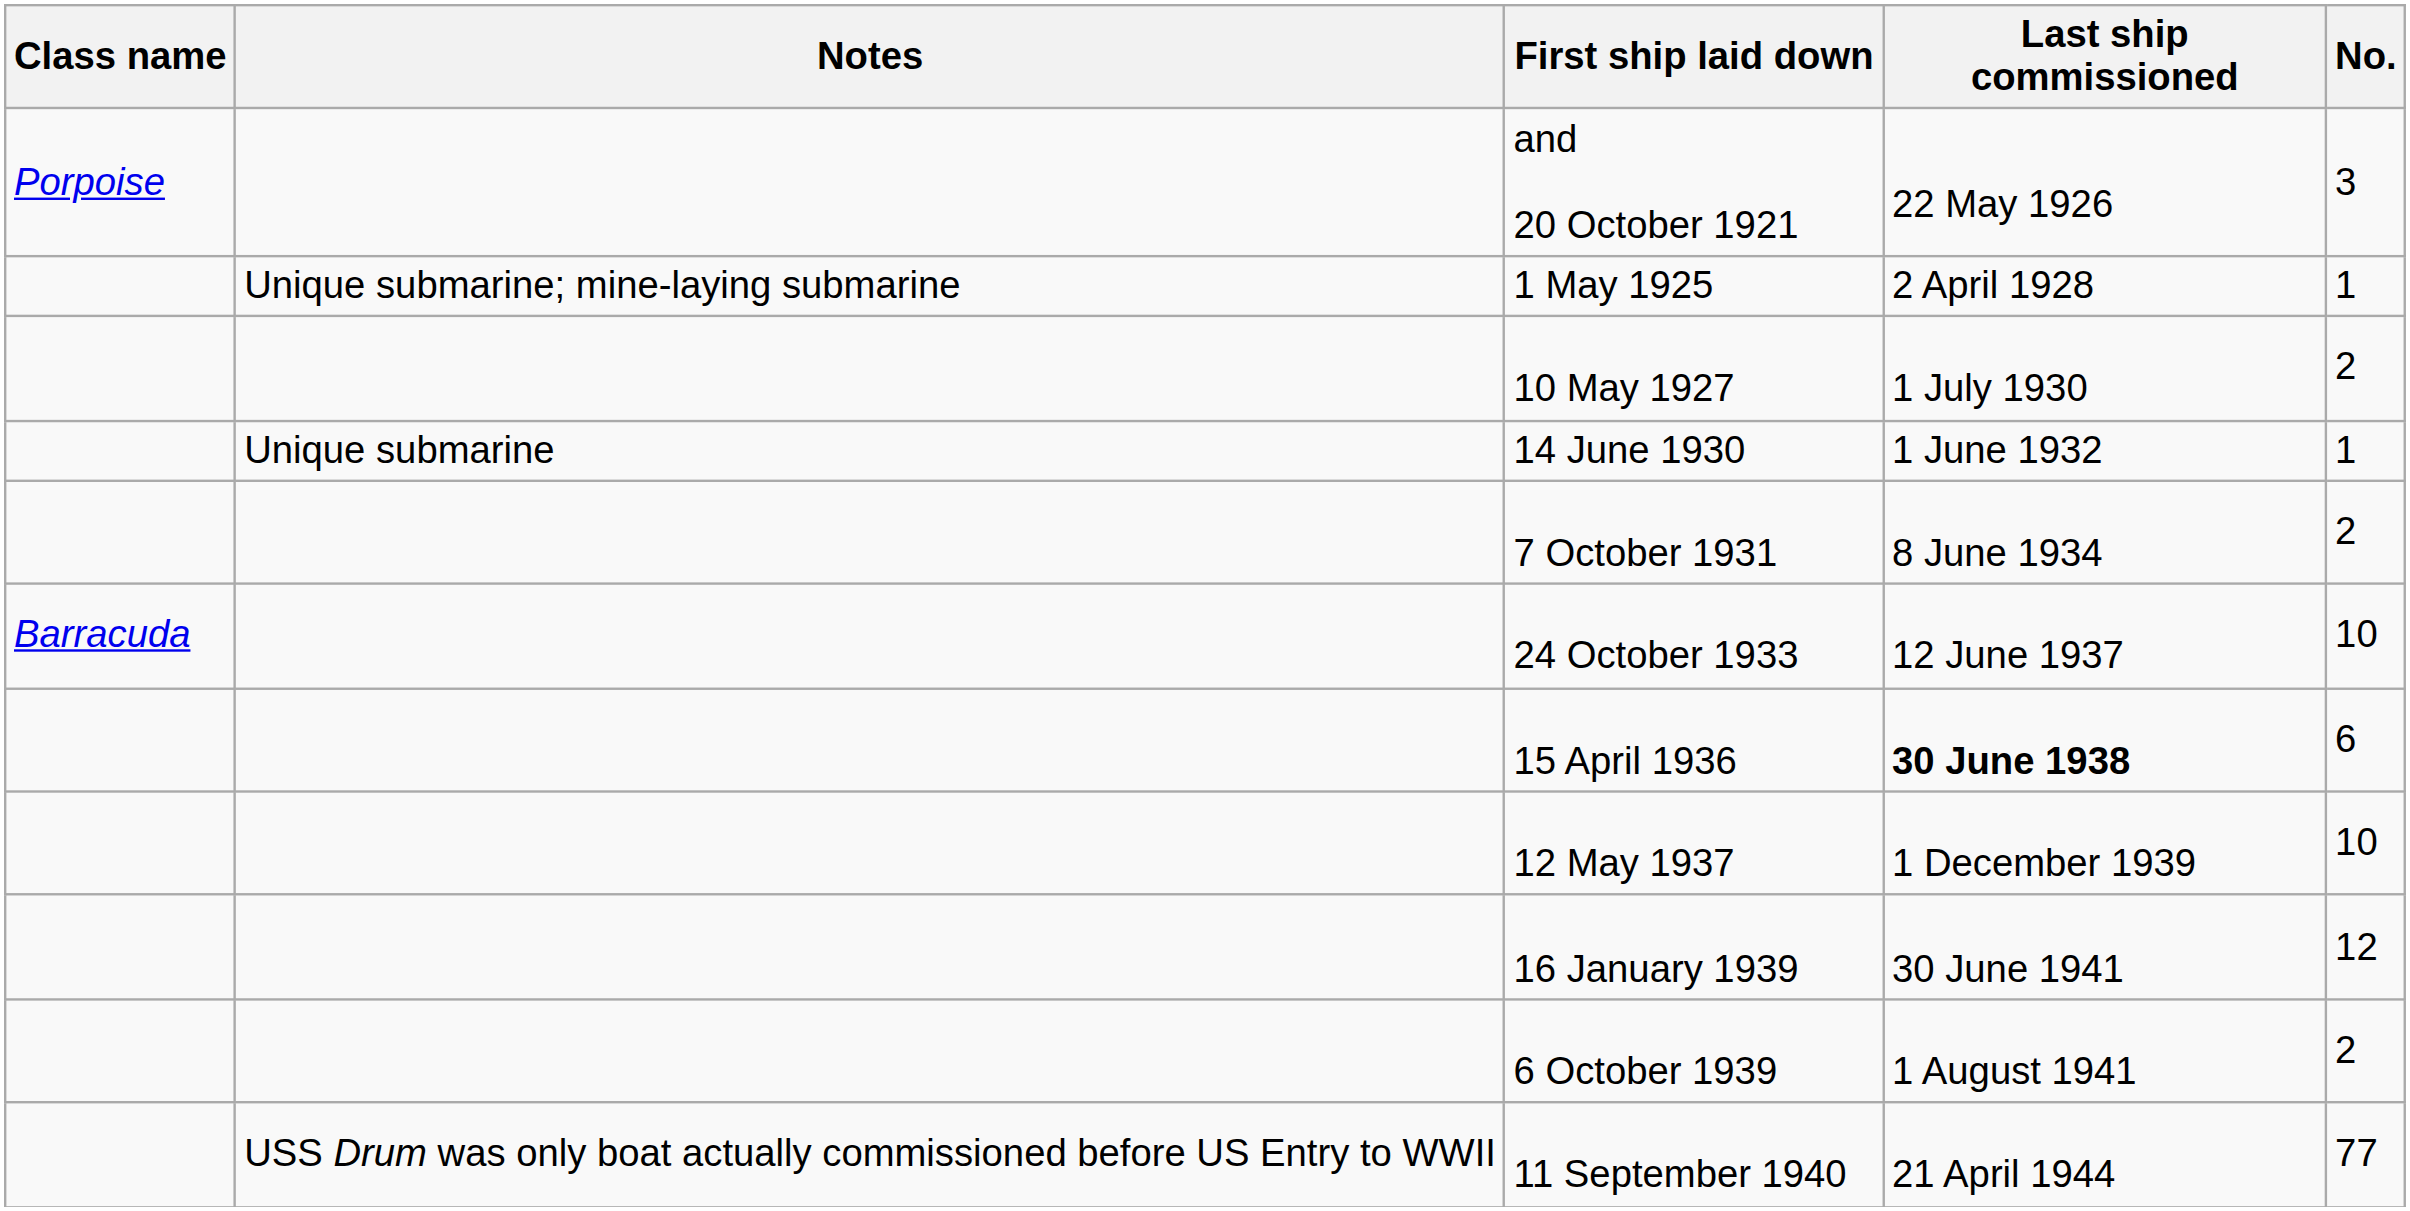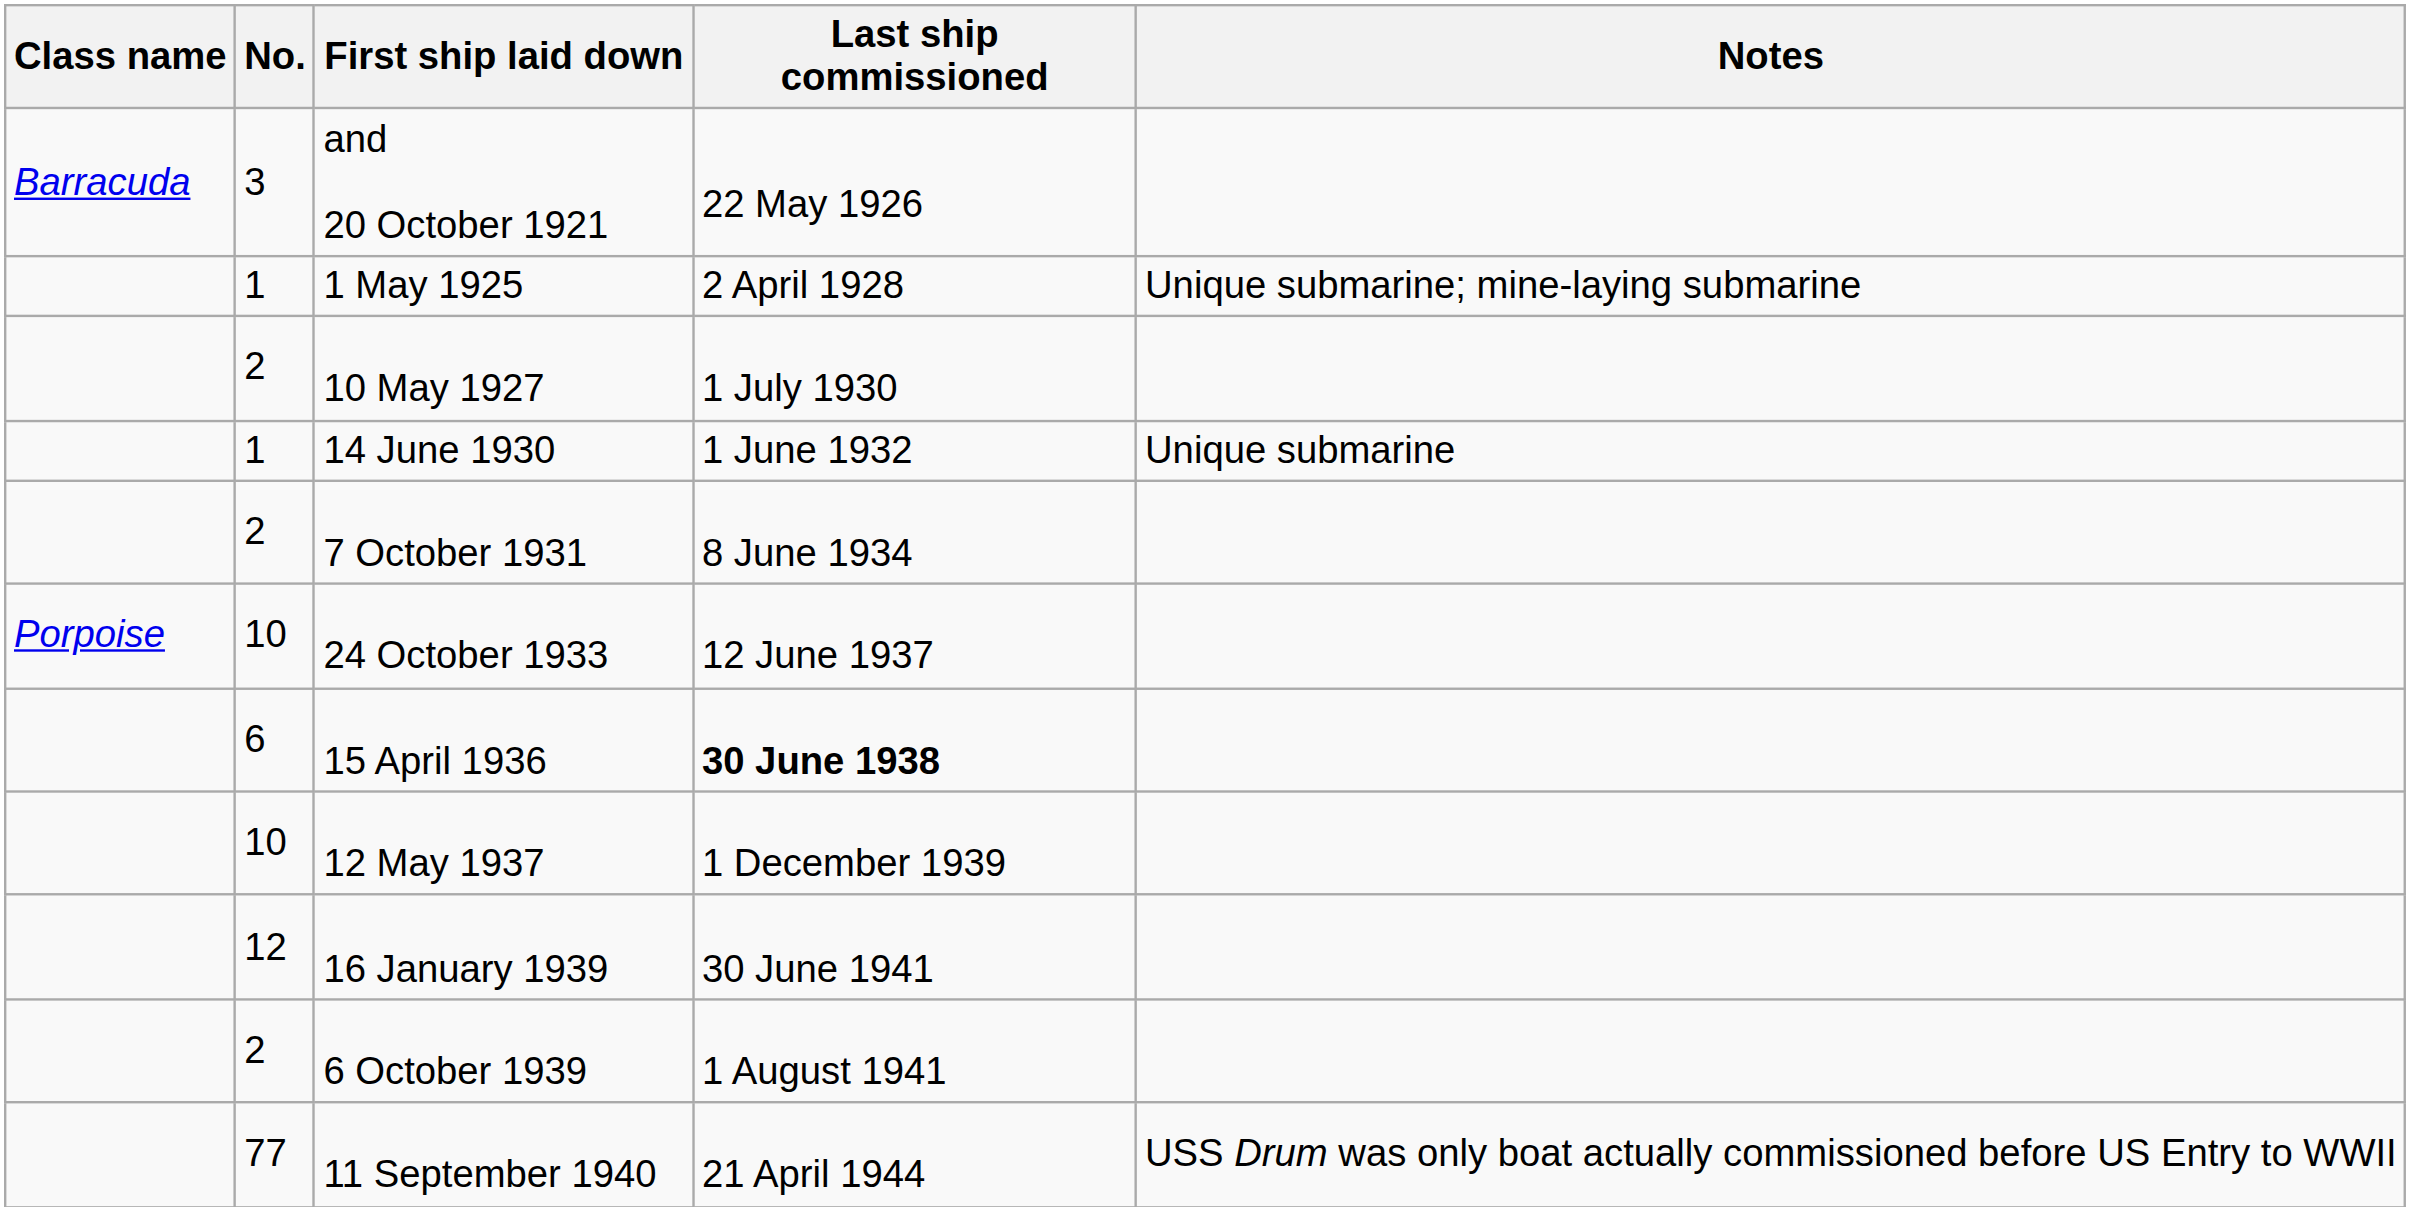 <table class="wikitable sortable" border="1">
 <tr>
 <th>Class name</th>
-<th class="unsortable">Notes</th>
+<th>No.</th>
 <th width=151>First ship laid down</th>
 <th width=178>Last ship commissioned</th>
-<th>No.</th>
+<th class="unsortable">Notes</th>
+</tr>
+<tr>
+<td><a href='#'><em>Barracuda</em></a></td>
+<td>3</td>
+<td> and<br><br>20 October 1921</td>
+<td><br>22 May 1926</td>
+<td></td>
+</tr>
+<tr>
+<td></td>
+<td>1</td>
+<td>1 May 1925</td>
+<td>2 April 1928</td>
+<td>Unique submarine; mine-laying submarine</td>
+</tr>
+<tr>
+<td></td>
+<td>2</td>
+<td><br>10 May 1927</td>
+<td><br>1 July 1930</td>
+<td></td>
+</tr>
+<tr>
+<td></td>
+<td>1</td>
+<td>14 June 1930</td>
+<td>1 June 1932</td>
+<td>Unique submarine</td>
+</tr>
+<tr>
+<td></td>
+<td>2</td>
+<td><br>7 October 1931</td>
+<td><br>8 June 1934</td>
+<td></td>
 </tr>
 <tr>
 <td><a href='#'><em>Porpoise</em></a></td>
+<td>10</td>
+<td><br>24 October 1933</td>
+<td><br>12 June 1937</td>
 <td></td>
-<td> and<br><br>20 October 1921</td>
-<td><br>22 May 1926</td>
-<td>3</td>
 </tr>
 <tr>
 <td></td>
-<td>Unique submarine; mine-laying submarine</td>
-<td>1 May 1925</td>
-<td>2 April 1928</td>
-<td>1</td>
+<td>6</td>
+<td><br>15 April 1936</td>
+<td><strong><br>30 June 1938</strong></td>
+<td></td>
 </tr>
 <tr>
 <td></td>
+<td>10</td>
+<td><br>12 May 1937</td>
+<td><br>1 December 1939</td>
 <td></td>
-<td><br>10 May 1927</td>
-<td><br>1 July 1930</td>
-<td>2</td>
 </tr>
 <tr>
 <td></td>
-<td>Unique submarine</td>
-<td>14 June 1930</td>
-<td>1 June 1932</td>
-<td>1</td>
+<td>12</td>
+<td><br>16 January 1939</td>
+<td><br>30 June 1941</td>
+<td></td>
 </tr>
 <tr>
 <td></td>
+<td>2</td>
+<td><br>6 October 1939</td>
+<td><br>1 August 1941</td>
 <td></td>
-<td><br>7 October 1931</td>
-<td><br>8 June 1934</td>
-<td>2</td>
-</tr>
-<tr>
-<td><a href='#'><em>Barracuda</em></a></td>
-<td></td>
-<td><br>24 October 1933</td>
-<td><br>12 June 1937</td>
-<td>10</td>
 </tr>
 <tr>
 <td></td>
-<td></td>
-<td><br>15 April 1936</td>
-<td><strong><br>30 June 1938</strong></td>
-<td>6</td>
-</tr>
-<tr>
-<td></td>
-<td></td>
-<td><br>12 May 1937</td>
-<td><br>1 December 1939</td>
-<td>10</td>
-</tr>
-<tr>
-<td></td>
-<td></td>
-<td><br>16 January 1939</td>
-<td><br>30 June 1941</td>
-<td>12</td>
-</tr>
-<tr>
-<td></td>
-<td></td>
-<td><br>6 October 1939</td>
-<td><br>1 August 1941</td>
-<td>2</td>
-</tr>
-<tr>
-<td></td>
-<td>USS <em>Drum</em> was only boat actually commissioned before US Entry to WWII</td>
+<td>77</td>
 <td><br>11 September 1940</td>
 <td><br>21 April 1944</td>
-<td>77</td>
+<td>USS <em>Drum</em> was only boat actually commissioned before US Entry to WWII</td>
 </tr>
 </table>
